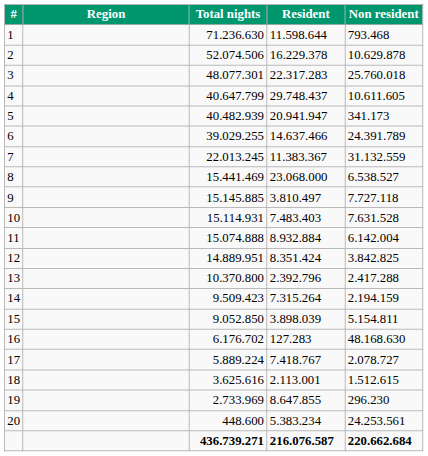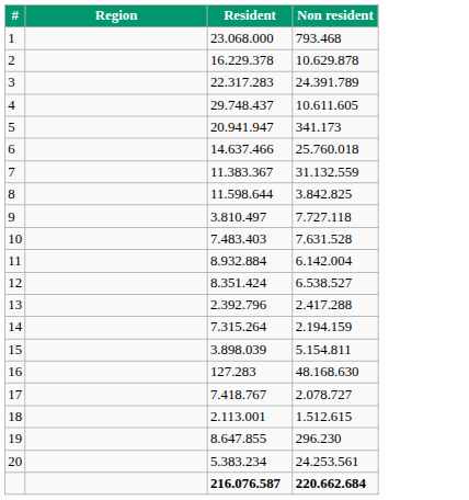 <table class="wikitable sortable">
 <tr style="color:white;">
 <th style="width:5px; background:#00966E;">#</th>
 <th style="width:200px; background:#00966E;">Region</th>
-<th style="width:90px; background:#00966E;">Total nights</th>
 <th style="width:90px; background:#00966E;">Resident</th>
 <th style="width:90px; background:#00966E;">Non resident</th>
 </tr>
 <tr>
 <td>1</td>
 <td></td>
-<td align=right>71.236.630</td>
-<td>11.598.644</td>
+<td>23.068.000</td>
 <td>793.468</td>
 </tr>
 <tr>
 <td>2</td>
 <td></td>
-<td align=right>52.074.506</td>
 <td>16.229.378</td>
 <td>10.629.878</td>
 </tr>
 <tr>
 <td>3</td>
 <td></td>
-<td align=right>48.077.301</td>
 <td>22.317.283</td>
-<td>25.760.018</td>
+<td>24.391.789</td>
 </tr>
 <tr>
 <td>4</td>
 <td></td>
-<td align=right>40.647.799</td>
 <td>29.748.437</td>
 <td>10.611.605</td>
 </tr>
 <tr>
 <td>5</td>
 <td></td>
-<td align=right>40.482.939</td>
 <td>20.941.947</td>
 <td>341.173</td>
 </tr>
 <tr>
 <td>6</td>
 <td></td>
-<td align=right>39.029.255</td>
 <td>14.637.466</td>
-<td>24.391.789</td>
+<td>25.760.018</td>
 </tr>
 <tr>
 <td>7</td>
 <td></td>
-<td align=right>22.013.245</td>
 <td>11.383.367</td>
 <td>31.132.559</td>
 </tr>
 <tr>
 <td>8</td>
 <td></td>
-<td align=right>15.441.469</td>
-<td>23.068.000</td>
-<td>6.538.527</td>
+<td>11.598.644</td>
+<td>3.842.825</td>
 </tr>
 <tr>
 <td>9</td>
 <td></td>
-<td align=right>15.145.885</td>
 <td>3.810.497</td>
 <td>7.727.118</td>
 </tr>
 <tr>
 <td>10</td>
 <td></td>
-<td align=right>15.114.931</td>
 <td>7.483.403</td>
 <td>7.631.528</td>
 </tr>
 <tr>
 <td>11</td>
 <td></td>
-<td align=right>15.074.888</td>
 <td>8.932.884</td>
 <td>6.142.004</td>
 </tr>
 <tr>
 <td>12</td>
 <td></td>
-<td align=right>14.889.951</td>
 <td>8.351.424</td>
-<td>3.842.825</td>
+<td>6.538.527</td>
 </tr>
 <tr>
 <td>13</td>
 <td></td>
-<td align=right>10.370.800</td>
 <td>2.392.796</td>
 <td>2.417.288</td>
 </tr>
 <tr>
 <td>14</td>
 <td></td>
-<td align=right>9.509.423</td>
 <td>7.315.264</td>
 <td>2.194.159</td>
 </tr>
 <tr>
 <td>15</td>
 <td></td>
-<td align="right">9.052.850</td>
 <td>3.898.039</td>
 <td>5.154.811</td>
 </tr>
 <tr>
 <td>16</td>
 <td></td>
-<td align=right>6.176.702</td>
 <td>127.283</td>
 <td>48.168.630</td>
 </tr>
 <tr>
 <td>17</td>
 <td></td>
-<td align=right>5.889.224</td>
 <td>7.418.767</td>
 <td>2.078.727</td>
 </tr>
 <tr>
 <td>18</td>
 <td></td>
-<td align=right>3.625.616</td>
 <td>2.113.001</td>
 <td>1.512.615</td>
 </tr>
 <tr>
 <td>19</td>
 <td></td>
-<td align=right>2.733.969</td>
 <td>8.647.855</td>
 <td>296.230</td>
 </tr>
 <tr>
 <td>20</td>
 <td></td>
-<td align=right>448.600</td>
 <td>5.383.234</td>
 <td>24.253.561</td>
 </tr>
 <tr>
 <td></td>
 <td><strong></strong></td>
-<td align=right><strong>436.739.271</strong></td>
 <td><strong>216.076.587</strong></td>
 <td><strong>220.662.684</strong></td>
 </tr>
 </table>
